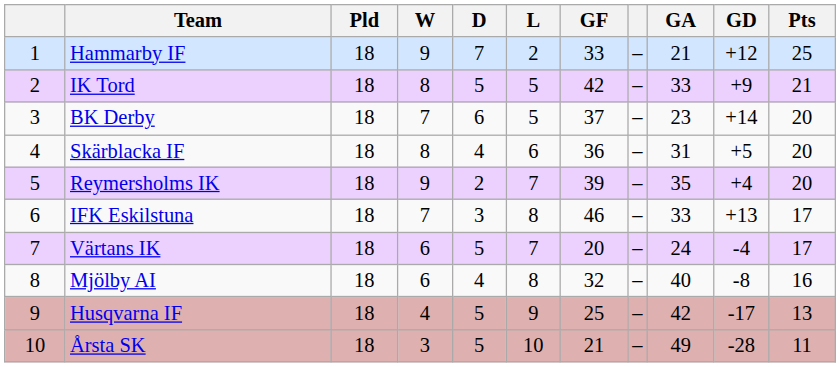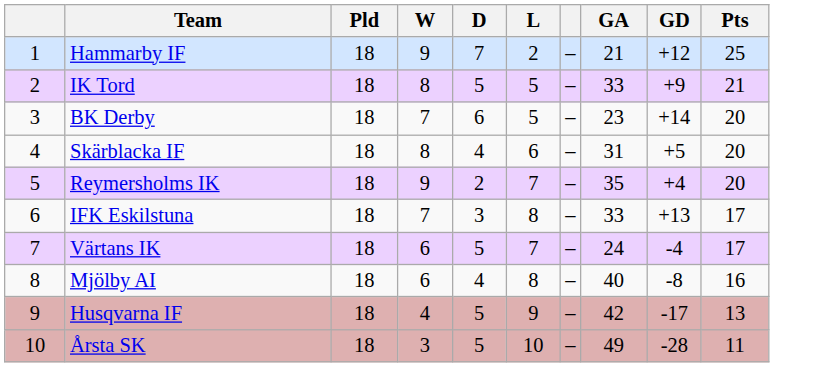 <table class="wikitable" style="text-align: center;">
 <tr>
 <th style="width: 40px;"></th>
 <th style="width: 200px;">Team</th>
 <th style="width: 45px;">Pld</th>
 <th style="width: 35px;">W</th>
 <th style="width: 35px;">D</th>
 <th style="width: 35px;">L</th>
-<th style="width: 45px;">GF</th>
 <th></th>
 <th style="width: 45px;">GA</th>
 <th style="width: 35px;">GD</th>
 <th style="width: 45px;">Pts</th>
 </tr>
 <tr style="background: #d2e6ff">
 <td>1</td>
 <td style="text-align: left;"><a href='#'>Hammarby IF</a></td>
 <td>18</td>
 <td>9</td>
 <td>7</td>
 <td>2</td>
-<td>33</td>
 <td>–</td>
 <td>21</td>
 <td>+12</td>
 <td>25</td>
 </tr>
 <tr style="background: #ecd1ff">
 <td>2</td>
 <td style="text-align: left;"><a href='#'>IK Tord</a></td>
 <td>18</td>
 <td>8</td>
 <td>5</td>
 <td>5</td>
-<td>42</td>
 <td>–</td>
 <td>33</td>
 <td>+9</td>
 <td>21</td>
 </tr>
 <tr>
 <td>3</td>
 <td style="text-align: left;"><a href='#'>BK Derby</a></td>
 <td>18</td>
 <td>7</td>
 <td>6</td>
 <td>5</td>
-<td>37</td>
 <td>–</td>
 <td>23</td>
 <td>+14</td>
 <td>20</td>
 </tr>
 <tr>
 <td>4</td>
 <td style="text-align: left;"><a href='#'>Skärblacka IF</a></td>
 <td>18</td>
 <td>8</td>
 <td>4</td>
 <td>6</td>
-<td>36</td>
 <td>–</td>
 <td>31</td>
 <td>+5</td>
 <td>20</td>
 </tr>
 <tr style="background: #ecd1ff">
 <td>5</td>
 <td style="text-align: left;"><a href='#'>Reymersholms IK</a></td>
 <td>18</td>
 <td>9</td>
 <td>2</td>
 <td>7</td>
-<td>39</td>
 <td>–</td>
 <td>35</td>
 <td>+4</td>
 <td>20</td>
 </tr>
 <tr>
 <td>6</td>
 <td style="text-align: left;"><a href='#'>IFK Eskilstuna</a></td>
 <td>18</td>
 <td>7</td>
 <td>3</td>
 <td>8</td>
-<td>46</td>
 <td>–</td>
 <td>33</td>
 <td>+13</td>
 <td>17</td>
 </tr>
 <tr style="background: #ecd1ff">
 <td>7</td>
 <td style="text-align: left;"><a href='#'>Värtans IK</a></td>
 <td>18</td>
 <td>6</td>
 <td>5</td>
 <td>7</td>
-<td>20</td>
 <td>–</td>
 <td>24</td>
 <td>-4</td>
 <td>17</td>
 </tr>
 <tr>
 <td>8</td>
 <td style="text-align: left;"><a href='#'>Mjölby AI</a></td>
 <td>18</td>
 <td>6</td>
 <td>4</td>
 <td>8</td>
-<td>32</td>
 <td>–</td>
 <td>40</td>
 <td>-8</td>
 <td>16</td>
 </tr>
 <tr style="background: #deb0b0">
 <td>9</td>
 <td style="text-align: left;"><a href='#'>Husqvarna IF</a></td>
 <td>18</td>
 <td>4</td>
 <td>5</td>
 <td>9</td>
-<td>25</td>
 <td>–</td>
 <td>42</td>
 <td>-17</td>
 <td>13</td>
 </tr>
 <tr style="background: #deb0b0">
 <td>10</td>
 <td style="text-align: left;"><a href='#'>Årsta SK</a></td>
 <td>18</td>
 <td>3</td>
 <td>5</td>
 <td>10</td>
-<td>21</td>
 <td>–</td>
 <td>49</td>
 <td>-28</td>
 <td>11</td>
 </tr>
 </table>
